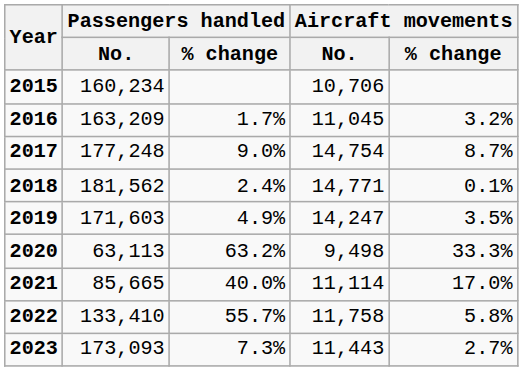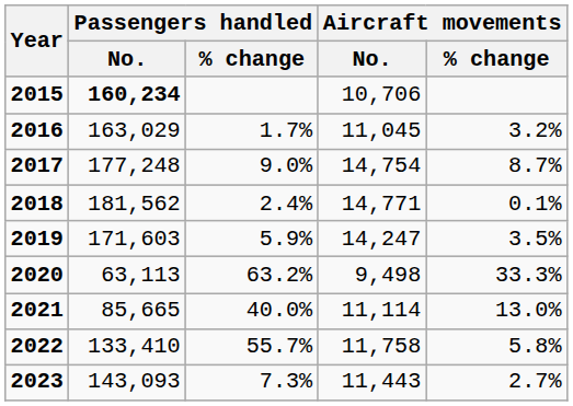 <table class="wikitable sortable">
 <tr>
 <th rowspan=2>Year</th>
 <th colspan=2>Passengers handled</th>
 <th colspan=2>Aircraft movements</th>
 </tr>
 <tr>
 <th>No.</th>
 <th>% change</th>
 <th>No.</th>
 <th>% change</th>
 </tr>
 <tr>
 <td><strong>2015</strong></td>
-<td align=right>160,234</td>
+<td align=right><strong>160,234</strong></td>
 <td align=right></td>
 <td align=right>10,706</td>
 <td align=right></td>
 </tr>
 <tr>
 <td><strong>2016</strong></td>
-<td align=right>163,209</td>
+<td align=right>163,029</td>
 <td align=right> 1.7%</td>
 <td align=right>11,045</td>
 <td align=right> 3.2%</td>
 </tr>
 <tr>
 <td><strong>2017</strong></td>
 <td align=right>177,248</td>
 <td align=right> 9.0%</td>
 <td align=right>14,754</td>
 <td align=right> 8.7%</td>
 </tr>
 <tr>
 <td><strong>2018</strong></td>
 <td align=right>181,562</td>
 <td align=right> 2.4%</td>
 <td align=right>14,771</td>
 <td align=right> 0.1%</td>
 </tr>
 <tr>
 <td><strong>2019</strong></td>
 <td align=right>171,603</td>
-<td align=right> 4.9%</td>
+<td align=right> 5.9%</td>
 <td align=right>14,247</td>
 <td align=right> 3.5%</td>
 </tr>
 <tr>
 <td><strong>2020</strong></td>
 <td align=right>63,113</td>
 <td align=right> 63.2%</td>
 <td align=right>9,498</td>
 <td align=right> 33.3%</td>
 </tr>
 <tr>
 <td><strong>2021</strong></td>
 <td align=right>85,665</td>
 <td align=right> 40.0%</td>
 <td align=right>11,114</td>
-<td align=right> 17.0%</td>
+<td align=right> 13.0%</td>
 </tr>
 <tr>
 <td><strong>2022</strong></td>
 <td align=right>133,410</td>
 <td align=right> 55.7%</td>
 <td align=right>11,758</td>
 <td align=right> 5.8%</td>
 </tr>
 <tr>
 <td><strong>2023</strong></td>
-<td align=right>173,093</td>
+<td align=right>143,093</td>
 <td align=right> 7.3%</td>
 <td align=right>11,443</td>
 <td align=right> 2.7%</td>
 </tr>
 </table>
